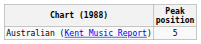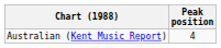 <table class="wikitable">
 <tr>
 <th>Chart (1988)</th>
 <th>Peak<br>position</th>
 </tr>
 <tr>
 <td>Australian (<a href='#'>Kent Music Report</a>)</td>
-<td align="center">5</td>
+<td align="center">4</td>
 </tr>
 </table>
